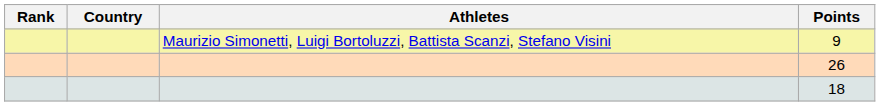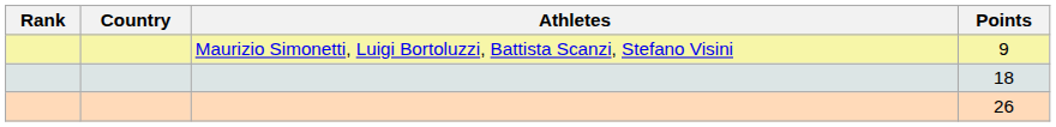 <table class="wikitable" width=65% style="font-size:90%; text-align:center;">
 <tr>
 <th>Rank</th>
 <th>Country</th>
 <th>Athletes</th>
 <th>Points</th>
 </tr>
 <tr bgcolor="#F7F6A8">
 <td></td>
 <td align=left></td>
 <td align=left><a href='#'>Maurizio Simonetti</a>, <a href='#'>Luigi Bortoluzzi</a>, <a href='#'>Battista Scanzi</a>, <a href='#'>Stefano Visini</a></td>
 <td>9</td>
 </tr>
+<tr bgcolor="#DCE5E5">
+<td></td>
+<td align=left></td>
+<td></td>
+<td>18</td>
+</tr>
 <tr bgcolor="#FFDAB9">
 <td></td>
 <td align=left></td>
 <td></td>
 <td>26</td>
 </tr>
-<tr bgcolor="#DCE5E5">
-<td></td>
-<td align=left></td>
-<td></td>
-<td>18</td>
-</tr>
 </table>
